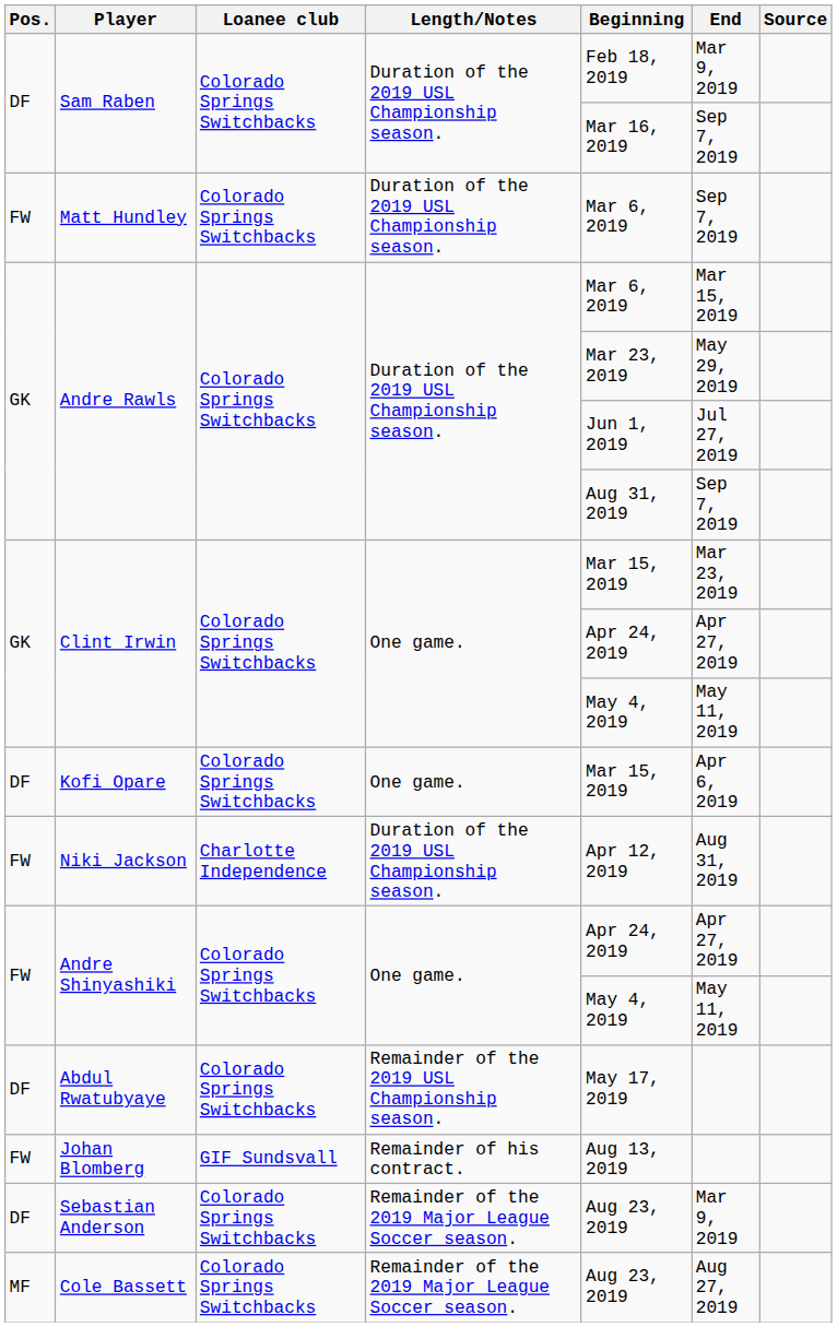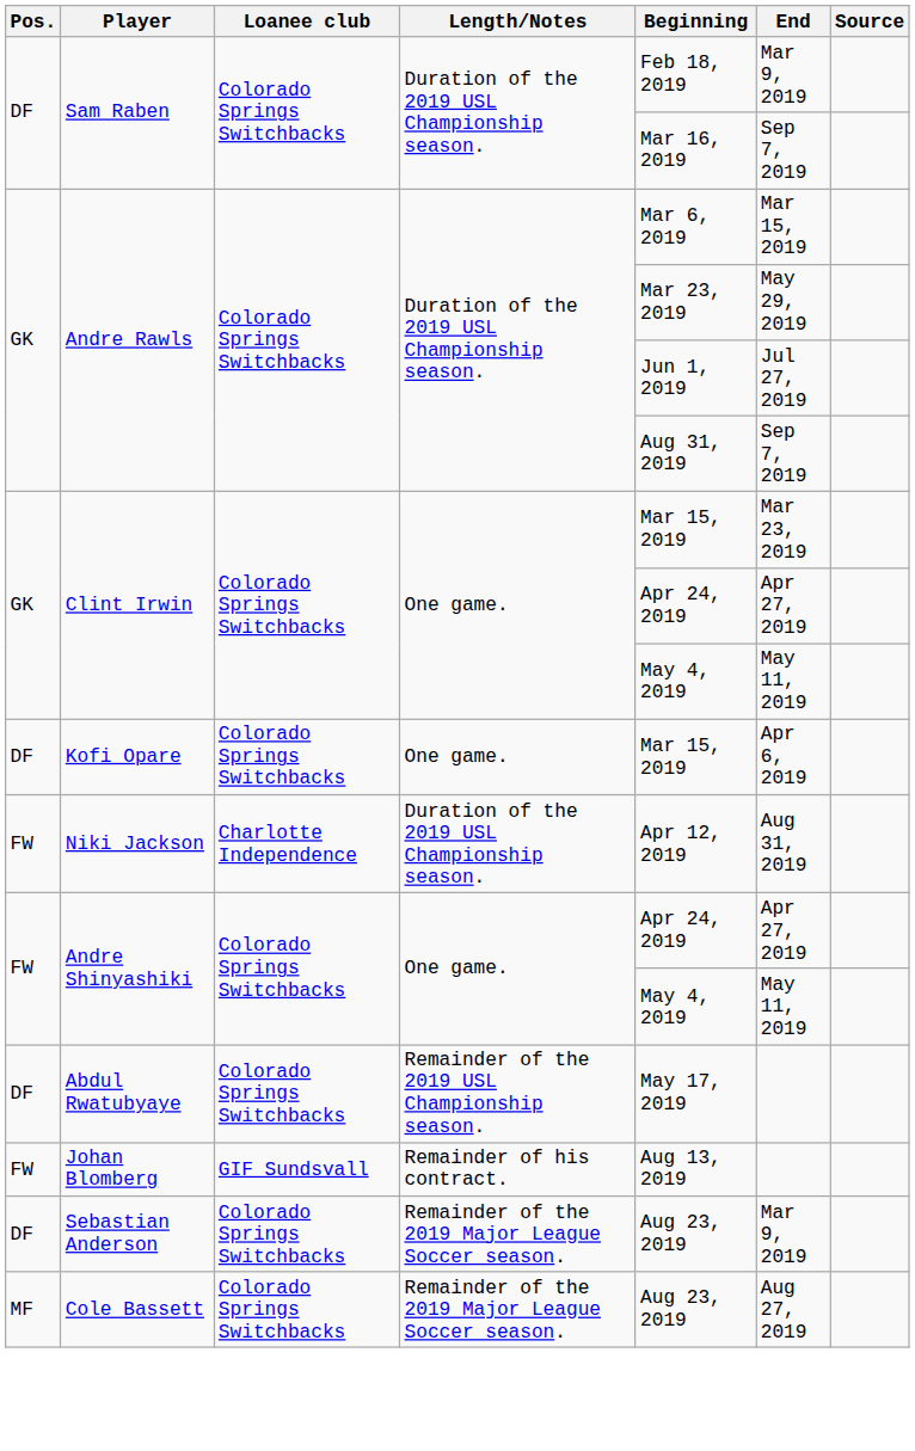 <table class="wikitable sortable" style="text-align: left">
 <tr>
 <th><strong>Pos.</strong></th>
 <th><strong>Player</strong></th>
 <th><strong>Loanee club</strong></th>
 <th><strong>Length/Notes</strong></th>
 <th><strong>Beginning</strong></th>
 <th><strong>End</strong></th>
 <th><strong>Source</strong></th>
 </tr>
 <tr>
 <td rowspan=2>DF</td>
 <td rowspan=2> <a href='#'>Sam Raben</a></td>
 <td rowspan=2> <a href='#'>Colorado Springs Switchbacks</a></td>
 <td rowspan=2>Duration of the <a href='#'>2019 USL Championship season</a>.</td>
 <td>Feb 18, 2019</td>
 <td>Mar 9, 2019</td>
 <td align=center></td>
 </tr>
 <tr>
 <td>Mar 16, 2019</td>
-<td>Sep 7, 2019</td>
-<td align=center></td>
-</tr>
-<tr>
-<td>FW</td>
-<td> <a href='#'>Matt Hundley</a></td>
-<td> <a href='#'>Colorado Springs Switchbacks</a></td>
-<td>Duration of the <a href='#'>2019 USL Championship season</a>.</td>
-<td>Mar 6, 2019</td>
 <td>Sep 7, 2019</td>
 <td align=center></td>
 </tr>
 <tr>
 <td rowspan=4>GK</td>
 <td rowspan=4> <a href='#'>Andre Rawls</a></td>
 <td rowspan=4> <a href='#'>Colorado Springs Switchbacks</a></td>
 <td rowspan=4>Duration of the <a href='#'>2019 USL Championship season</a>.</td>
 <td>Mar 6, 2019</td>
 <td>Mar 15, 2019</td>
 <td align=center></td>
 </tr>
 <tr>
 <td>Mar 23, 2019</td>
 <td>May 29, 2019</td>
 <td align=center></td>
 </tr>
 <tr>
 <td>Jun 1, 2019</td>
 <td>Jul 27, 2019</td>
 <td align=center></td>
 </tr>
 <tr>
 <td>Aug 31, 2019</td>
 <td>Sep 7, 2019</td>
 <td align=center></td>
 </tr>
 <tr>
 <td rowspan=3>GK</td>
 <td rowspan=3> <a href='#'>Clint Irwin</a></td>
 <td rowspan=3> <a href='#'>Colorado Springs Switchbacks</a></td>
 <td rowspan=3>One game.</td>
 <td>Mar 15, 2019</td>
 <td>Mar 23, 2019</td>
 <td align=center></td>
 </tr>
 <tr>
 <td>Apr 24, 2019</td>
 <td>Apr 27, 2019</td>
 <td align=center></td>
 </tr>
 <tr>
 <td>May 4, 2019</td>
 <td>May 11, 2019</td>
 <td align=center></td>
 </tr>
 <tr>
 <td>DF</td>
 <td> <a href='#'>Kofi Opare</a></td>
 <td> <a href='#'>Colorado Springs Switchbacks</a></td>
 <td>One game.</td>
 <td>Mar 15, 2019</td>
 <td>Apr 6, 2019</td>
 <td align=center></td>
 </tr>
 <tr>
 <td>FW</td>
 <td> <a href='#'>Niki Jackson</a></td>
 <td> <a href='#'>Charlotte Independence</a></td>
 <td>Duration of the <a href='#'>2019 USL Championship season</a>.</td>
 <td>Apr 12, 2019</td>
 <td>Aug 31, 2019</td>
 <td align=center></td>
 </tr>
 <tr>
 <td rowspan=2>FW</td>
 <td rowspan=2> <a href='#'>Andre Shinyashiki</a></td>
 <td rowspan=2> <a href='#'>Colorado Springs Switchbacks</a></td>
 <td rowspan=2>One game.</td>
 <td>Apr 24, 2019</td>
 <td>Apr 27, 2019</td>
 <td align=center></td>
 </tr>
 <tr>
 <td>May 4, 2019</td>
 <td>May 11, 2019</td>
 <td align=center></td>
 </tr>
 <tr>
 <td>DF</td>
 <td> <a href='#'>Abdul Rwatubyaye</a></td>
 <td> <a href='#'>Colorado Springs Switchbacks</a></td>
 <td>Remainder of the <a href='#'>2019 USL Championship season</a>.</td>
 <td>May 17, 2019</td>
 <td></td>
 <td align=center></td>
 </tr>
 <tr>
 <td>FW</td>
 <td> <a href='#'>Johan Blomberg</a></td>
 <td> <a href='#'>GIF Sundsvall</a></td>
 <td>Remainder of his contract.</td>
 <td>Aug 13, 2019</td>
 <td></td>
 <td align=center></td>
 </tr>
 <tr>
 <td>DF</td>
 <td> <a href='#'>Sebastian Anderson</a></td>
 <td> <a href='#'>Colorado Springs Switchbacks</a></td>
 <td>Remainder of the <a href='#'>2019 Major League Soccer season</a>.</td>
 <td>Aug 23, 2019</td>
 <td>Mar 9, 2019</td>
 <td align=center></td>
 </tr>
 <tr>
 <td>MF</td>
 <td> <a href='#'>Cole Bassett</a></td>
 <td> <a href='#'>Colorado Springs Switchbacks</a></td>
 <td>Remainder of the <a href='#'>2019 Major League Soccer season</a>.</td>
 <td>Aug 23, 2019</td>
 <td>Aug 27, 2019</td>
 <td align=center></td>
 </tr>
 </table>
